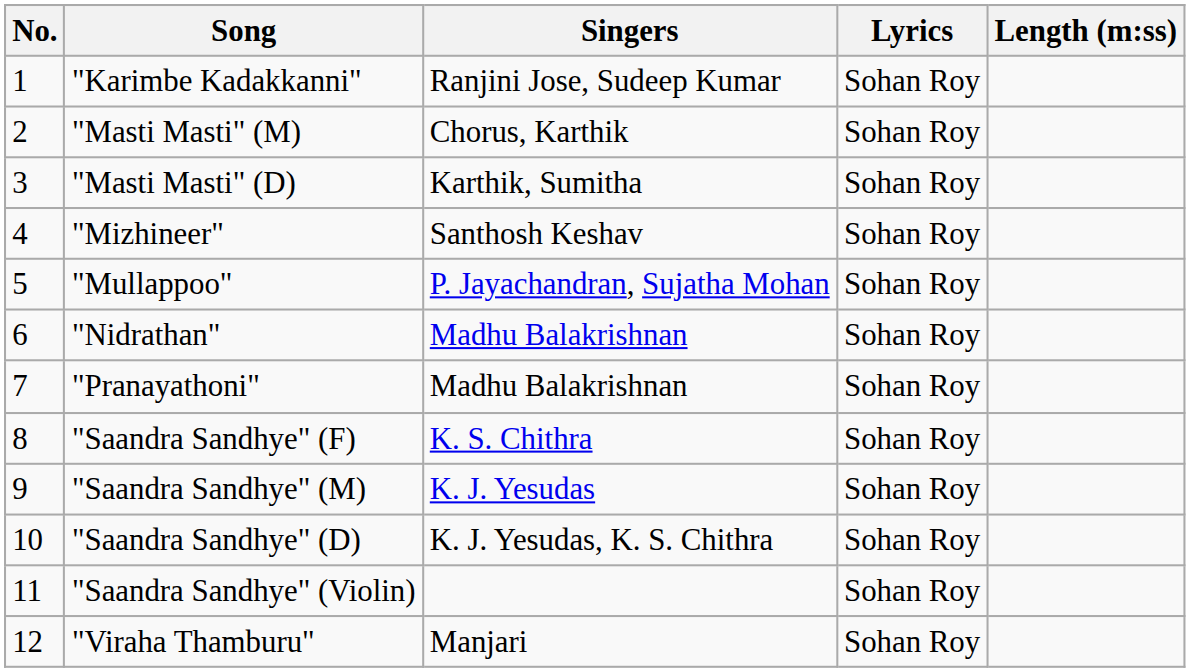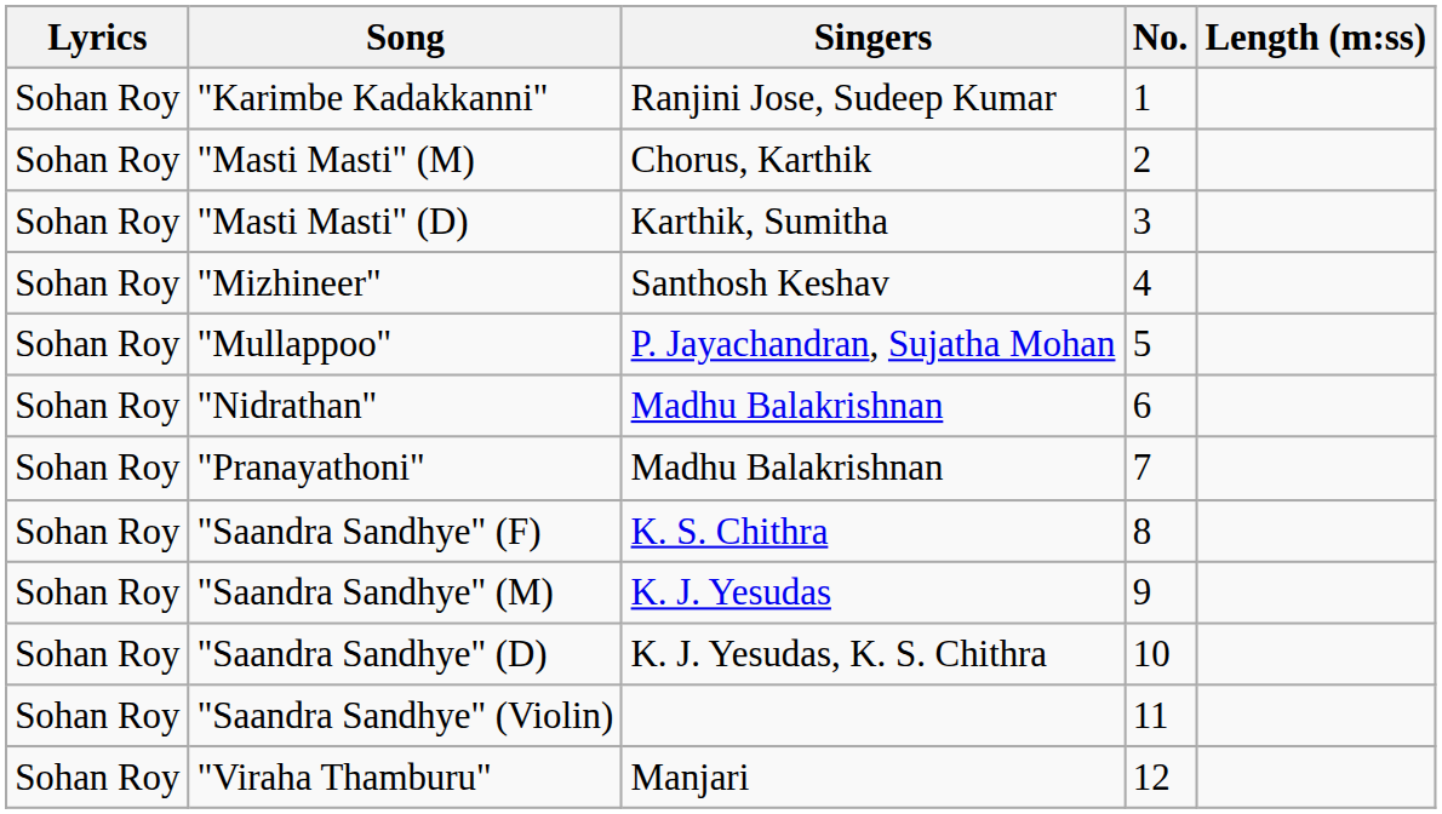 <table class="wikitable" style="font-size:95%;">
 <tr>
-<th>No.</th>
+<th>Lyrics</th>
 <th>Song</th>
 <th>Singers</th>
-<th>Lyrics</th>
+<th>No.</th>
 <th>Length (m:ss)</th>
 </tr>
 <tr>
-<td>1</td>
+<td>Sohan Roy</td>
 <td>"Karimbe Kadakkanni"</td>
 <td>Ranjini Jose, Sudeep Kumar</td>
-<td>Sohan Roy</td>
+<td>1</td>
 <td></td>
 </tr>
 <tr>
-<td>2</td>
+<td>Sohan Roy</td>
 <td>"Masti Masti" (M)</td>
 <td>Chorus, Karthik</td>
-<td>Sohan Roy</td>
+<td>2</td>
 <td></td>
 </tr>
 <tr>
-<td>3</td>
+<td>Sohan Roy</td>
 <td>"Masti Masti" (D)</td>
 <td>Karthik, Sumitha</td>
-<td>Sohan Roy</td>
+<td>3</td>
 <td></td>
 </tr>
 <tr>
-<td>4</td>
+<td>Sohan Roy</td>
 <td>"Mizhineer"</td>
 <td>Santhosh Keshav</td>
-<td>Sohan Roy</td>
+<td>4</td>
 <td></td>
 </tr>
 <tr>
-<td>5</td>
+<td>Sohan Roy</td>
 <td>"Mullappoo"</td>
 <td><a href='#'>P. Jayachandran</a>, <a href='#'>Sujatha Mohan</a></td>
-<td>Sohan Roy</td>
+<td>5</td>
 <td></td>
 </tr>
 <tr>
-<td>6</td>
+<td>Sohan Roy</td>
 <td>"Nidrathan"</td>
 <td><a href='#'>Madhu Balakrishnan</a></td>
-<td>Sohan Roy</td>
+<td>6</td>
 <td></td>
 </tr>
 <tr>
-<td>7</td>
+<td>Sohan Roy</td>
 <td>"Pranayathoni"</td>
 <td>Madhu Balakrishnan</td>
-<td>Sohan Roy</td>
+<td>7</td>
 <td></td>
 </tr>
 <tr>
-<td>8</td>
+<td>Sohan Roy</td>
 <td>"Saandra Sandhye" (F)</td>
 <td><a href='#'>K. S. Chithra</a></td>
-<td>Sohan Roy</td>
+<td>8</td>
 <td></td>
 </tr>
 <tr>
-<td>9</td>
+<td>Sohan Roy</td>
 <td>"Saandra Sandhye" (M)</td>
 <td><a href='#'>K. J. Yesudas</a></td>
-<td>Sohan Roy</td>
+<td>9</td>
 <td></td>
 </tr>
 <tr>
-<td>10</td>
+<td>Sohan Roy</td>
 <td>"Saandra Sandhye" (D)</td>
 <td>K. J. Yesudas, K. S. Chithra</td>
-<td>Sohan Roy</td>
+<td>10</td>
 <td></td>
 </tr>
 <tr>
-<td>11</td>
+<td>Sohan Roy</td>
 <td>"Saandra Sandhye" (Violin)</td>
 <td></td>
-<td>Sohan Roy</td>
+<td>11</td>
 <td></td>
 </tr>
 <tr>
-<td>12</td>
+<td>Sohan Roy</td>
 <td>"Viraha Thamburu"</td>
 <td>Manjari</td>
-<td>Sohan Roy</td>
+<td>12</td>
 <td></td>
 </tr>
 </table>
